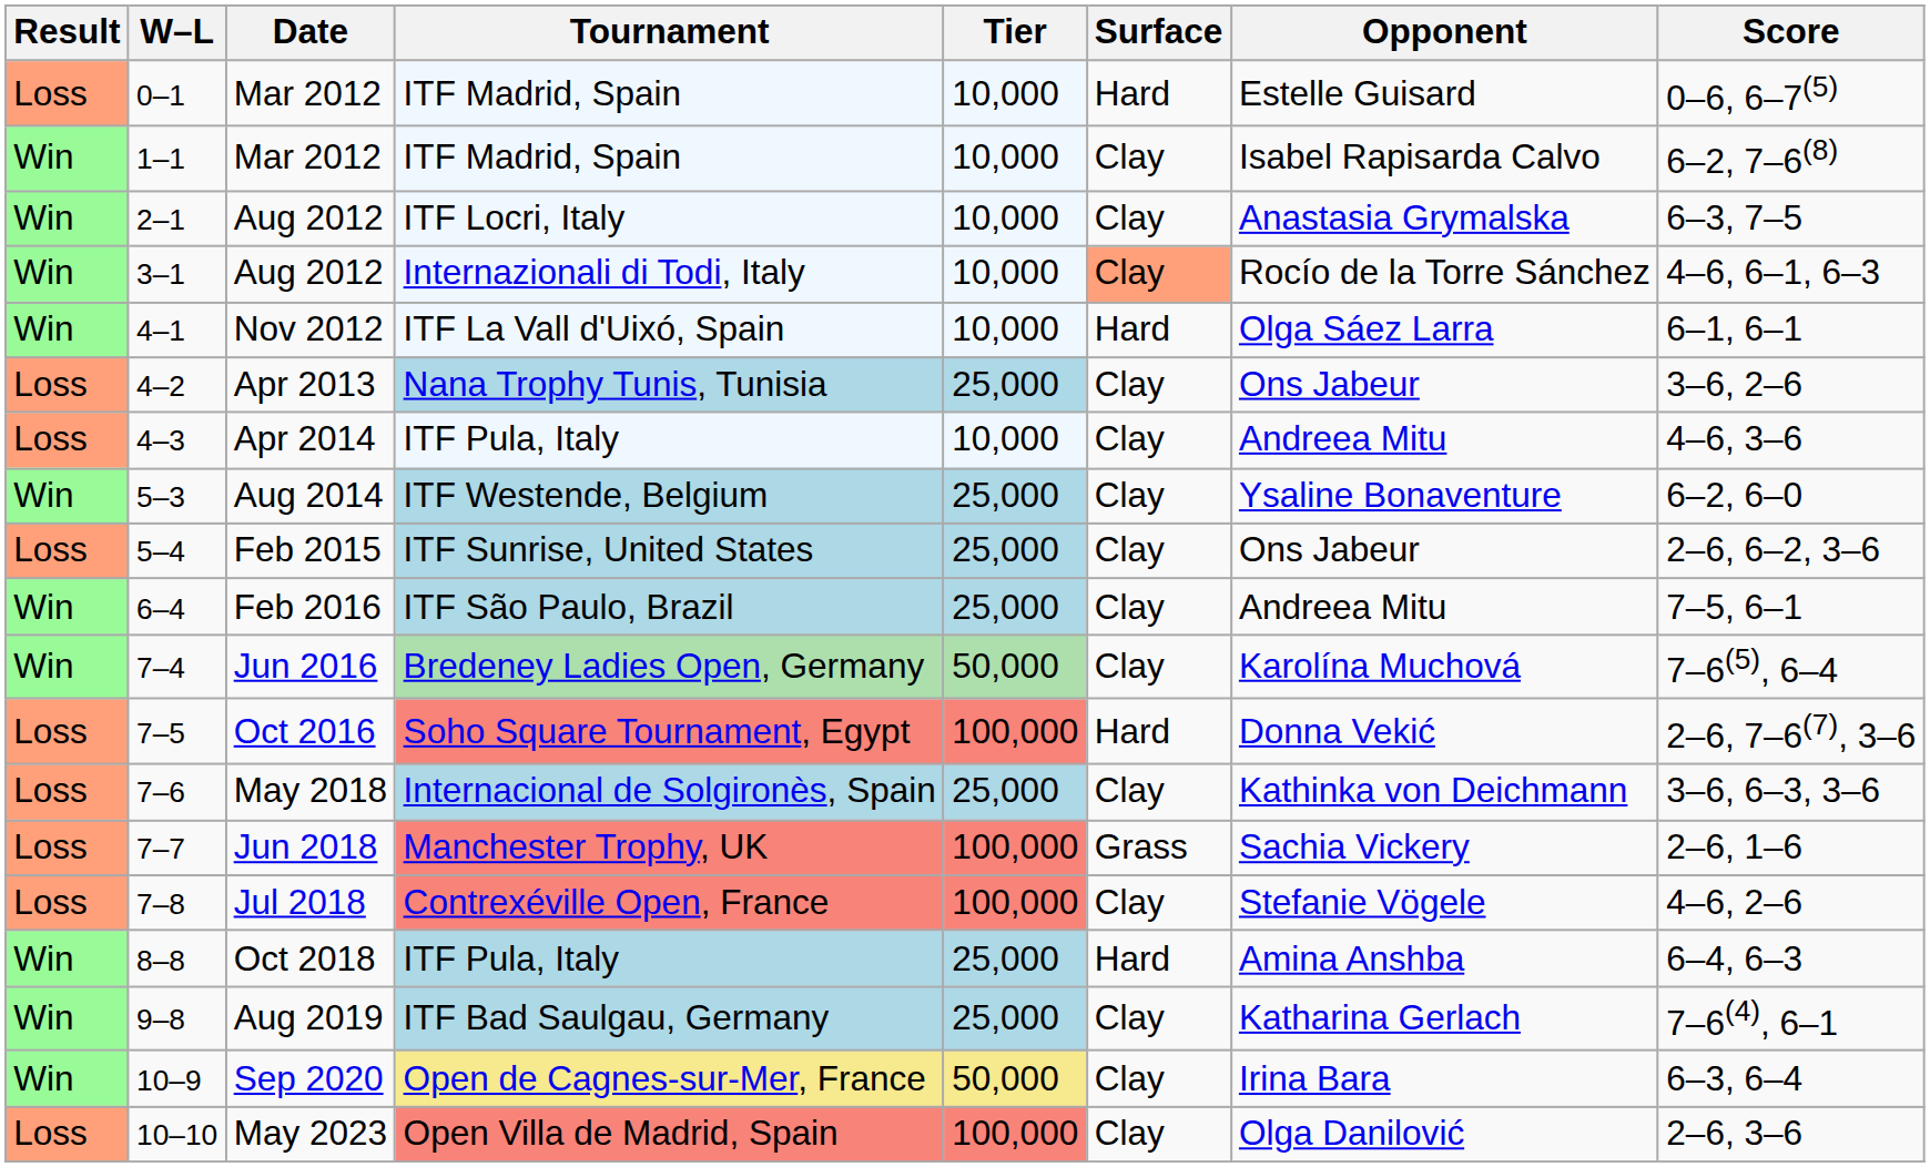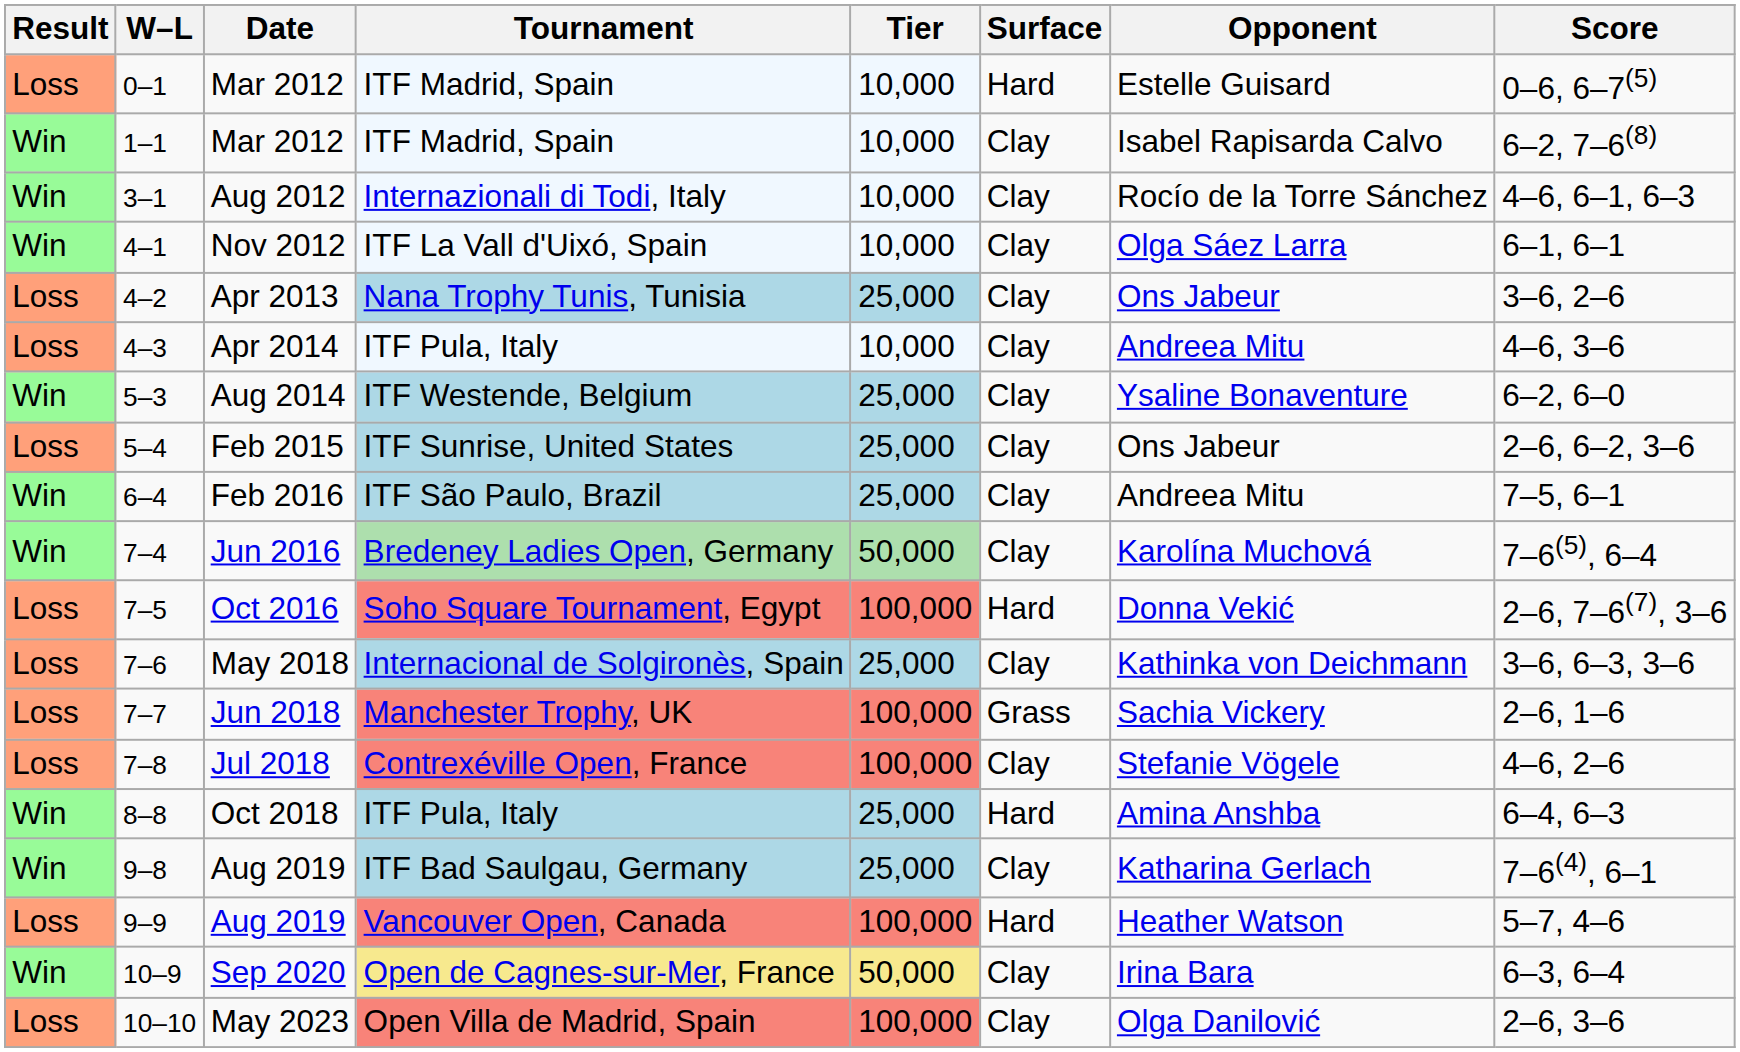 <table class="sortable wikitable">
 <tr>
 <th>Result</th>
 <th class=unsortable>W–L</th>
 <th>Date</th>
 <th>Tournament</th>
 <th>Tier</th>
 <th>Surface</th>
 <th>Opponent</th>
 <th class=unsortable>Score</th>
 </tr>
 <tr>
 <td style=background:#ffa07a>Loss</td>
 <td><small>0–1</small></td>
 <td>Mar 2012</td>
 <td style=background:#f0f8ff>ITF Madrid, Spain</td>
 <td style=background:#f0f8ff>10,000</td>
 <td>Hard</td>
 <td> Estelle Guisard</td>
 <td>0–6, 6–7<sup>(5)</sup></td>
 </tr>
 <tr>
 <td style=background:#98fb98>Win</td>
 <td><small>1–1</small></td>
 <td>Mar 2012</td>
 <td style=background:#f0f8ff>ITF Madrid, Spain</td>
 <td style=background:#f0f8ff>10,000</td>
 <td>Clay</td>
 <td> Isabel Rapisarda Calvo</td>
 <td>6–2, 7–6<sup>(8)</sup></td>
 </tr>
 <tr>
 <td style=background:#98fb98>Win</td>
-<td><small>2–1</small></td>
-<td>Aug 2012</td>
-<td style=background:#f0f8ff>ITF Locri, Italy</td>
-<td style=background:#f0f8ff>10,000</td>
-<td>Clay</td>
-<td> <a href='#'>Anastasia Grymalska</a></td>
-<td>6–3, 7–5</td>
-</tr>
-<tr>
-<td style=background:#98fb98>Win</td>
 <td><small>3–1</small></td>
 <td>Aug 2012</td>
 <td style=background:#f0f8ff><a href='#'>Internazionali di Todi</a>, Italy</td>
 <td style=background:#f0f8ff>10,000</td>
-<td style="background: lightsalmon;">Clay</td>
+<td>Clay</td>
 <td> Rocío de la Torre Sánchez</td>
 <td>4–6, 6–1, 6–3</td>
 </tr>
 <tr>
 <td style=background:#98fb98>Win</td>
 <td><small>4–1</small></td>
 <td>Nov 2012</td>
 <td style=background:#f0f8ff>ITF La Vall d'Uixó, Spain</td>
 <td style=background:#f0f8ff>10,000</td>
-<td>Hard</td>
+<td>Clay</td>
 <td> <a href='#'>Olga Sáez Larra</a></td>
 <td>6–1, 6–1</td>
 </tr>
 <tr>
 <td style=background:#ffa07a>Loss</td>
 <td><small>4–2</small></td>
 <td>Apr 2013</td>
 <td style=background:lightblue><a href='#'>Nana Trophy Tunis</a>, Tunisia</td>
 <td style=background:lightblue>25,000</td>
 <td>Clay</td>
 <td> <a href='#'>Ons Jabeur</a></td>
 <td>3–6, 2–6</td>
 </tr>
 <tr>
 <td style=background:#ffa07a>Loss</td>
 <td><small>4–3</small></td>
 <td>Apr 2014</td>
 <td style=background:#f0f8ff>ITF Pula, Italy</td>
 <td style=background:#f0f8ff>10,000</td>
 <td>Clay</td>
 <td> <a href='#'>Andreea Mitu</a></td>
 <td>4–6, 3–6</td>
 </tr>
 <tr>
 <td style=background:#98fb98>Win</td>
 <td><small>5–3</small></td>
 <td>Aug 2014</td>
 <td style=background:lightblue>ITF Westende, Belgium</td>
 <td style=background:lightblue>25,000</td>
 <td>Clay</td>
 <td> <a href='#'>Ysaline Bonaventure</a></td>
 <td>6–2, 6–0</td>
 </tr>
 <tr>
 <td style=background:#ffa07a>Loss</td>
 <td><small>5–4</small></td>
 <td>Feb 2015</td>
 <td style=background:lightblue>ITF Sunrise, United States</td>
 <td style=background:lightblue>25,000</td>
 <td>Clay</td>
 <td> Ons Jabeur</td>
 <td>2–6, 6–2, 3–6</td>
 </tr>
 <tr>
 <td style=background:#98fb98>Win</td>
 <td><small>6–4</small></td>
 <td>Feb 2016</td>
 <td style=background:lightblue>ITF São Paulo, Brazil</td>
 <td style=background:lightblue>25,000</td>
 <td>Clay</td>
 <td> Andreea Mitu</td>
 <td>7–5, 6–1</td>
 </tr>
 <tr>
 <td style=background:#98fb98>Win</td>
 <td><small>7–4</small></td>
 <td><a href='#'>Jun 2016</a></td>
 <td style="background:#addfad"><a href='#'>Bredeney Ladies Open</a>, Germany</td>
 <td style="background:#addfad">50,000</td>
 <td>Clay</td>
 <td> <a href='#'>Karolína Muchová</a></td>
 <td>7–6<sup>(5)</sup>, 6–4</td>
 </tr>
 <tr>
 <td style=background:#ffa07a>Loss</td>
 <td><small>7–5</small></td>
 <td><a href='#'>Oct 2016</a></td>
 <td style=background:#f88379><a href='#'>Soho Square Tournament</a>, Egypt</td>
 <td style=background:#f88379>100,000</td>
 <td>Hard</td>
 <td> <a href='#'>Donna Vekić</a></td>
 <td>2–6, 7–6<sup>(7)</sup>, 3–6</td>
 </tr>
 <tr>
 <td style=background:#ffa07a>Loss</td>
 <td><small>7–6</small></td>
 <td>May 2018</td>
 <td style=background:lightblue><a href='#'>Internacional de Solgironès</a>, Spain</td>
 <td style=background:lightblue>25,000</td>
 <td>Clay</td>
 <td> <a href='#'>Kathinka von Deichmann</a></td>
 <td>3–6, 6–3, 3–6</td>
 </tr>
 <tr>
 <td style=background:#ffa07a>Loss</td>
 <td><small>7–7</small></td>
 <td><a href='#'>Jun 2018</a></td>
 <td style=background:#f88379><a href='#'>Manchester Trophy</a>, UK</td>
 <td style=background:#f88379>100,000</td>
 <td>Grass</td>
 <td> <a href='#'>Sachia Vickery</a></td>
 <td>2–6, 1–6</td>
 </tr>
 <tr>
 <td style=background:#ffa07a>Loss</td>
 <td><small>7–8</small></td>
 <td><a href='#'>Jul 2018</a></td>
 <td style=background:#f88379><a href='#'>Contrexéville Open</a>, France</td>
 <td style=background:#f88379>100,000</td>
 <td>Clay</td>
 <td> <a href='#'>Stefanie Vögele</a></td>
 <td>4–6, 2–6</td>
 </tr>
 <tr>
 <td style=background:#98fb98>Win</td>
 <td><small>8–8</small></td>
 <td>Oct 2018</td>
 <td style=background:lightblue>ITF Pula, Italy</td>
 <td style=background:lightblue>25,000</td>
 <td>Hard</td>
 <td> <a href='#'>Amina Anshba</a></td>
 <td>6–4, 6–3</td>
 </tr>
 <tr>
 <td style=background:#98fb98>Win</td>
 <td><small>9–8</small></td>
 <td>Aug 2019</td>
 <td style=background:lightblue>ITF Bad Saulgau, Germany</td>
 <td style=background:lightblue>25,000</td>
 <td>Clay</td>
 <td> <a href='#'>Katharina Gerlach</a></td>
 <td>7–6<sup>(4)</sup>, 6–1</td>
 </tr>
 <tr>
+<td style=background:#ffa07a>Loss</td>
+<td><small>9–9</small></td>
+<td><a href='#'>Aug 2019</a></td>
+<td style=background:#f88379><a href='#'>Vancouver Open</a>, Canada</td>
+<td style=background:#f88379>100,000</td>
+<td>Hard</td>
+<td> <a href='#'>Heather Watson</a></td>
+<td>5–7, 4–6</td>
+</tr>
+<tr>
 <td style=background:#98fb98>Win</td>
 <td><small>10–9</small></td>
 <td><a href='#'>Sep 2020</a></td>
 <td style=background:#f7e98e><a href='#'>Open de Cagnes-sur-Mer</a>, France</td>
 <td style=background:#f7e98e>50,000</td>
 <td>Clay</td>
 <td> <a href='#'>Irina Bara</a></td>
 <td>6–3, 6–4</td>
 </tr>
 <tr>
 <td style=background:#ffa07a>Loss</td>
 <td><small>10–10</small></td>
 <td>May 2023</td>
 <td style=background:#f88379>Open Villa de Madrid, Spain</td>
 <td style=background:#f88379>100,000</td>
 <td>Clay</td>
 <td> <a href='#'>Olga Danilović</a></td>
 <td>2–6, 3–6</td>
 </tr>
 </table>
